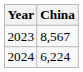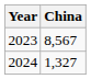 <table class="wikitable">
 <tr>
 <th>Year</th>
 <th>China</th>
 </tr>
 <tr>
 <td>2023</td>
 <td>8,567</td>
 </tr>
 <tr>
 <td>2024</td>
-<td>6,224</td>
+<td>1,327</td>
 </tr>
 </table>
